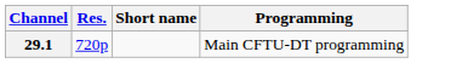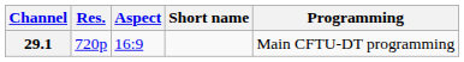 <table class="wikitable">
 <tr>
 <th scope = "col"><a href='#'>Channel</a></th>
 <th scope = "col"><a href='#'>Res.</a></th>
+<th scope = "col"><a href='#'>Aspect</a></th>
 <th scope = "col">Short name</th>
 <th scope = "col">Programming</th>
 </tr>
 <tr>
 <th scope = "row">29.1</th>
 <td><a href='#'>720p</a></td>
+<td><a href='#'>16:9</a></td>
 <td></td>
 <td>Main CFTU-DT programming</td>
 </tr>
 </table>
